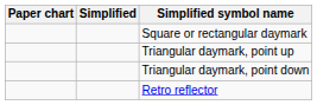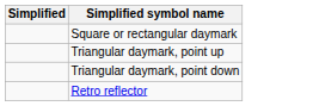 <table class="wikitable">
 <tr>
-<th>Paper chart</th>
 <th>Simplified</th>
 <th>Simplified symbol name</th>
 </tr>
 <tr>
 <td></td>
-<td></td>
 <td>Square or rectangular daymark</td>
 </tr>
 <tr>
-<td></td>
 <td></td>
 <td>Triangular daymark, point up</td>
 </tr>
 <tr>
 <td></td>
-<td></td>
 <td>Triangular daymark, point down</td>
 </tr>
 <tr>
 <td></td>
-<td></td>
 <td><a href='#'>Retro reflector</a></td>
 </tr>
 </table>
